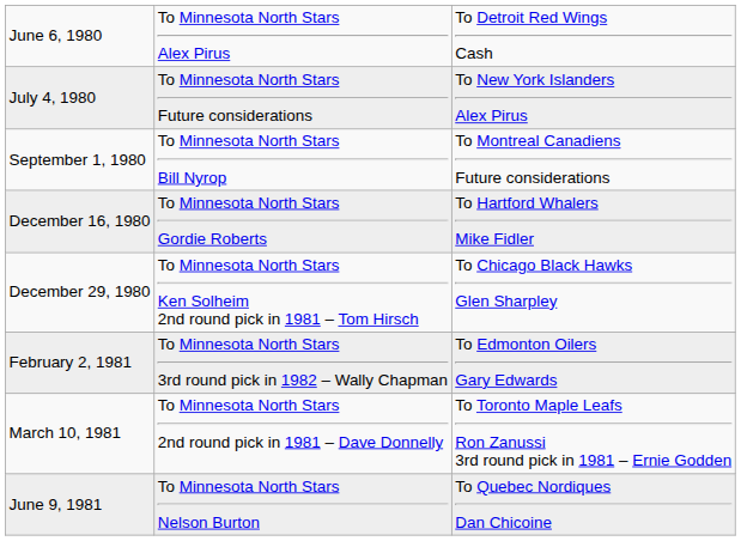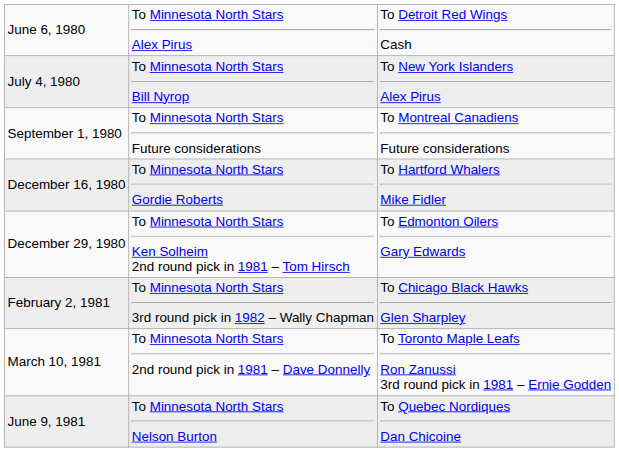 <table class="wikitable">
 <tr>
 <td>June 6, 1980</td>
 <td valign="top">To <a href='#'>Minnesota North Stars</a><hr><a href='#'>Alex Pirus</a></td>
 <td valign="top">To <a href='#'>Detroit Red Wings</a><hr>Cash</td>
 </tr>
 <tr style="background:#eee;">
 <td>July 4, 1980</td>
-<td valign="top">To <a href='#'>Minnesota North Stars</a><hr>Future considerations</td>
+<td valign="top">To <a href='#'>Minnesota North Stars</a><hr><a href='#'>Bill Nyrop</a></td>
 <td valign="top">To <a href='#'>New York Islanders</a><hr><a href='#'>Alex Pirus</a></td>
 </tr>
 <tr>
 <td>September 1, 1980</td>
-<td valign="top">To <a href='#'>Minnesota North Stars</a><hr><a href='#'>Bill Nyrop</a></td>
+<td valign="top">To <a href='#'>Minnesota North Stars</a><hr>Future considerations</td>
 <td valign="top">To <a href='#'>Montreal Canadiens</a><hr>Future considerations</td>
 </tr>
 <tr style="background:#eee;">
 <td>December 16, 1980</td>
 <td valign="top">To <a href='#'>Minnesota North Stars</a><hr><a href='#'>Gordie Roberts</a></td>
 <td valign="top">To <a href='#'>Hartford Whalers</a><hr><a href='#'>Mike Fidler</a></td>
 </tr>
 <tr>
 <td>December 29, 1980</td>
 <td valign="top">To <a href='#'>Minnesota North Stars</a><hr><a href='#'>Ken Solheim</a> <br> 2nd round pick in <a href='#'>1981</a> – <a href='#'>Tom Hirsch</a></td>
-<td valign="top">To <a href='#'>Chicago Black Hawks</a><hr><a href='#'>Glen Sharpley</a></td>
+<td valign="top">To <a href='#'>Edmonton Oilers</a><hr><a href='#'>Gary Edwards</a></td>
 </tr>
 <tr style="background:#eee;">
 <td>February 2, 1981</td>
 <td valign="top">To <a href='#'>Minnesota North Stars</a><hr>3rd round pick in <a href='#'>1982</a> – Wally Chapman</td>
-<td valign="top">To <a href='#'>Edmonton Oilers</a><hr><a href='#'>Gary Edwards</a></td>
+<td valign="top">To <a href='#'>Chicago Black Hawks</a><hr><a href='#'>Glen Sharpley</a></td>
 </tr>
 <tr>
 <td>March 10, 1981</td>
 <td valign="top">To <a href='#'>Minnesota North Stars</a><hr>2nd round pick in <a href='#'>1981</a> – <a href='#'>Dave Donnelly</a></td>
 <td valign="top">To <a href='#'>Toronto Maple Leafs</a><hr><a href='#'>Ron Zanussi</a> <br> 3rd round pick in <a href='#'>1981</a> – <a href='#'>Ernie Godden</a></td>
 </tr>
 <tr style="background:#eee;">
 <td>June 9, 1981</td>
 <td valign="top">To <a href='#'>Minnesota North Stars</a><hr><a href='#'>Nelson Burton</a></td>
 <td valign="top">To <a href='#'>Quebec Nordiques</a><hr><a href='#'>Dan Chicoine</a></td>
 </tr>
 </table>
